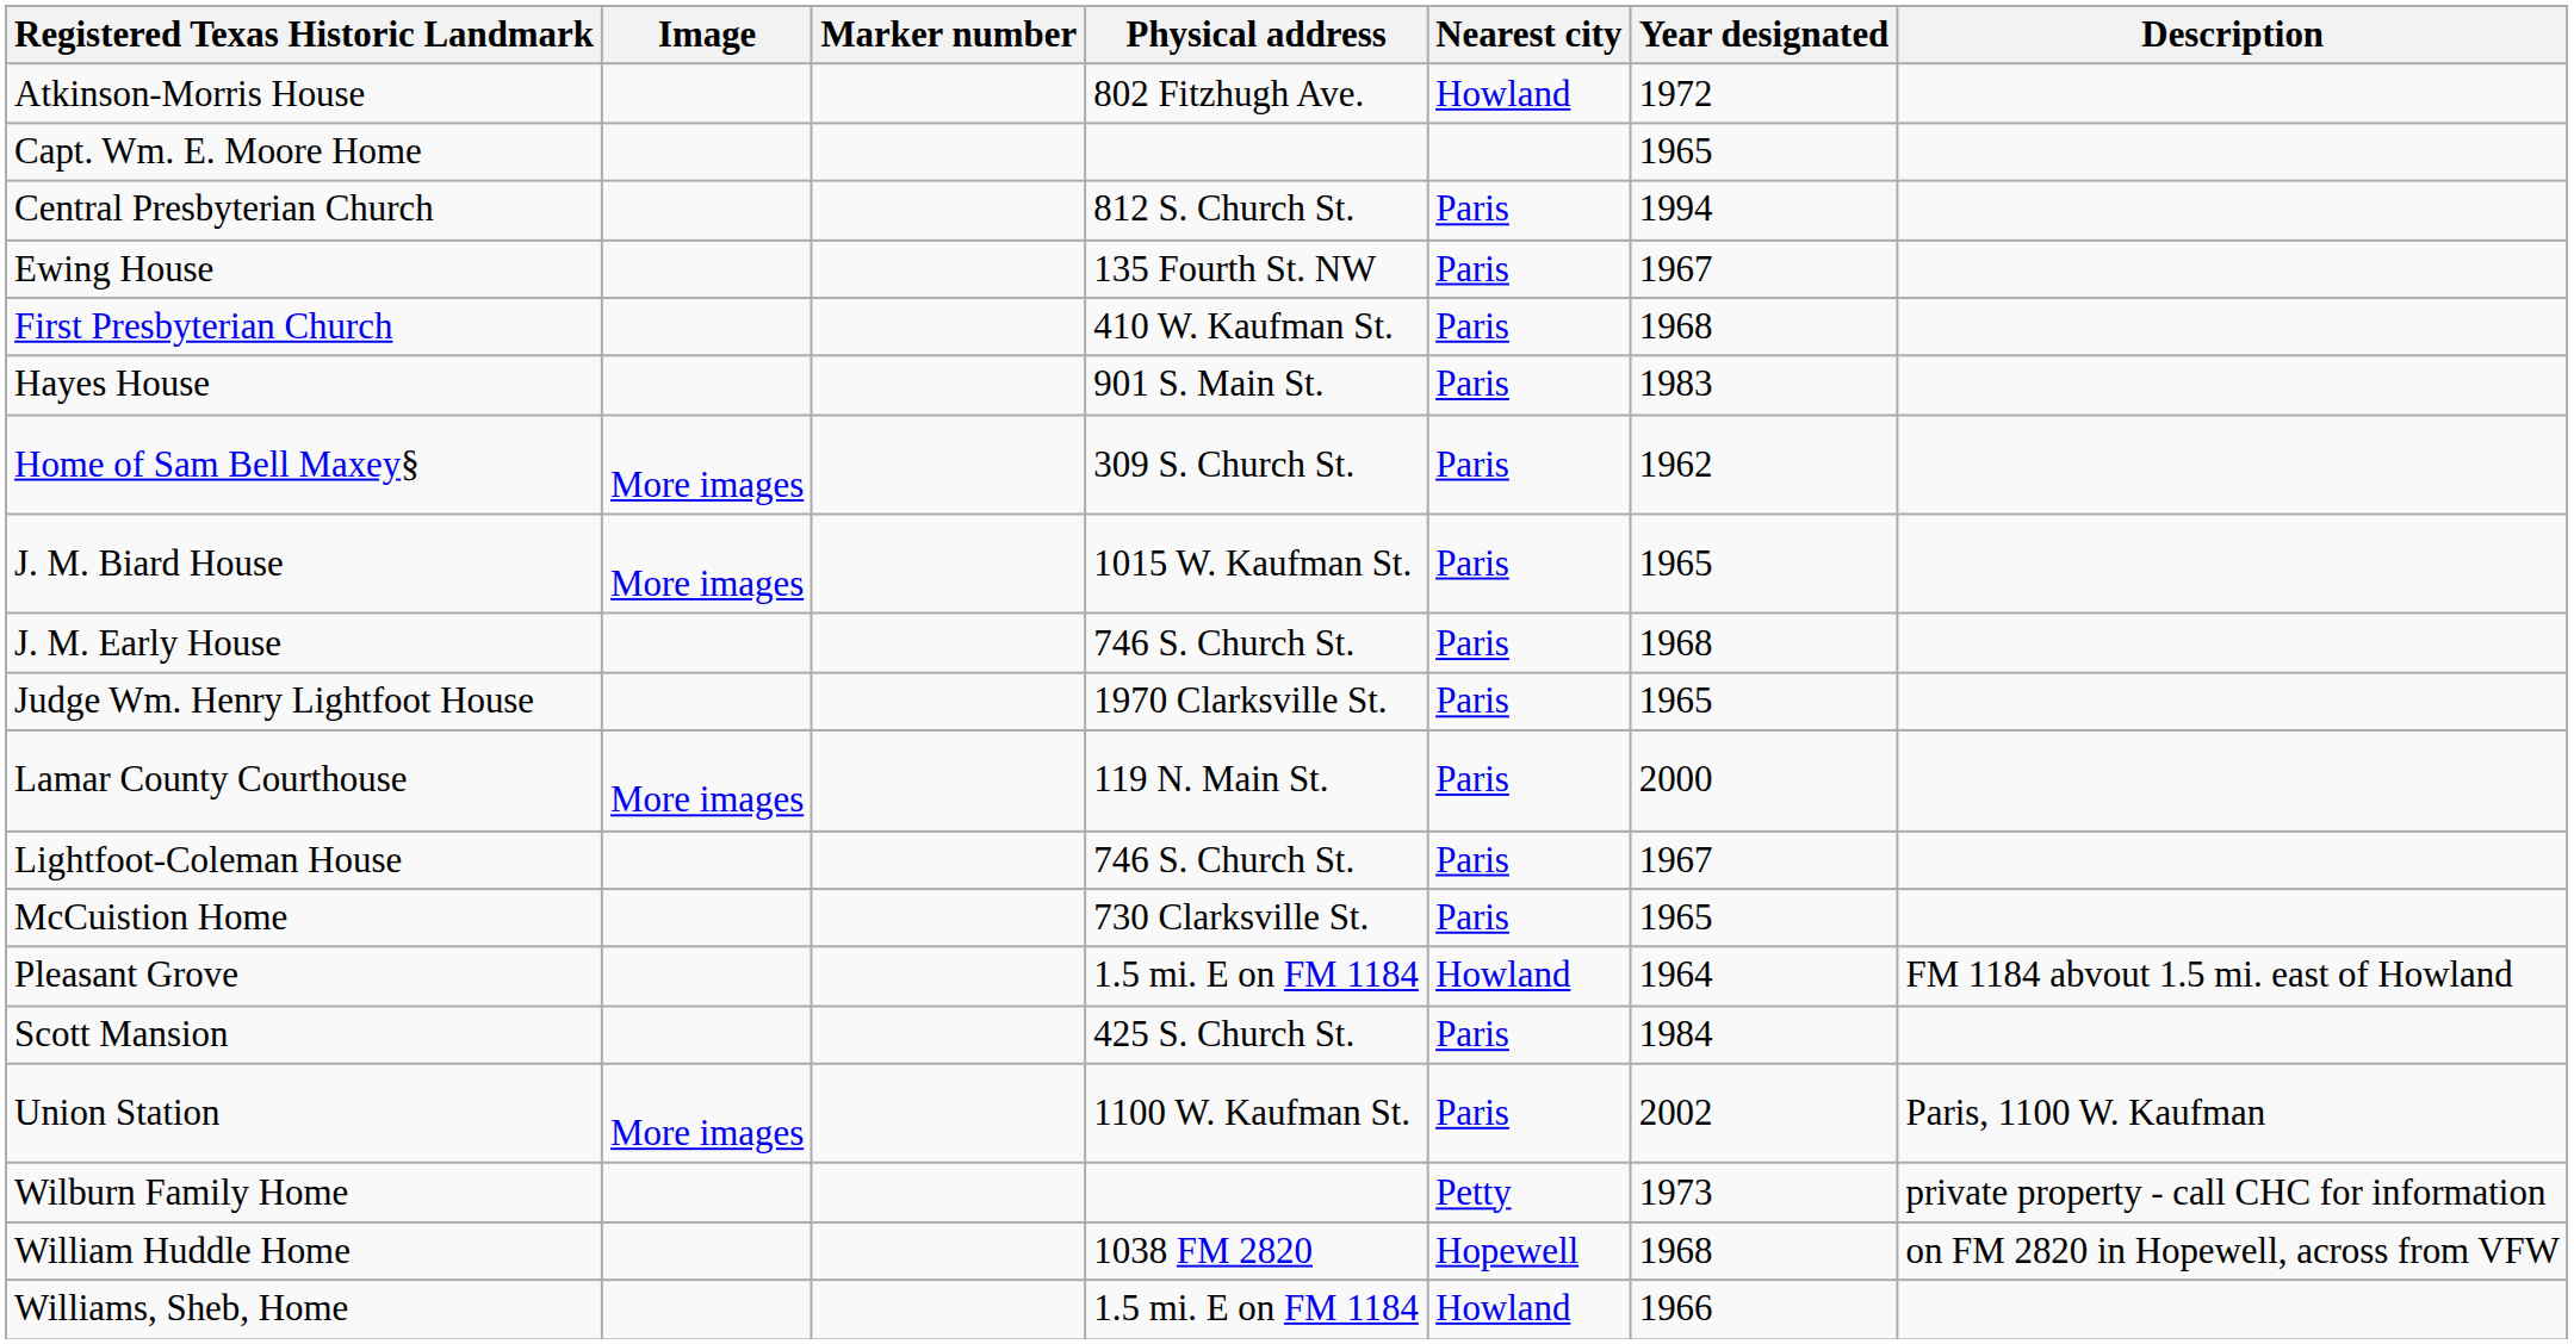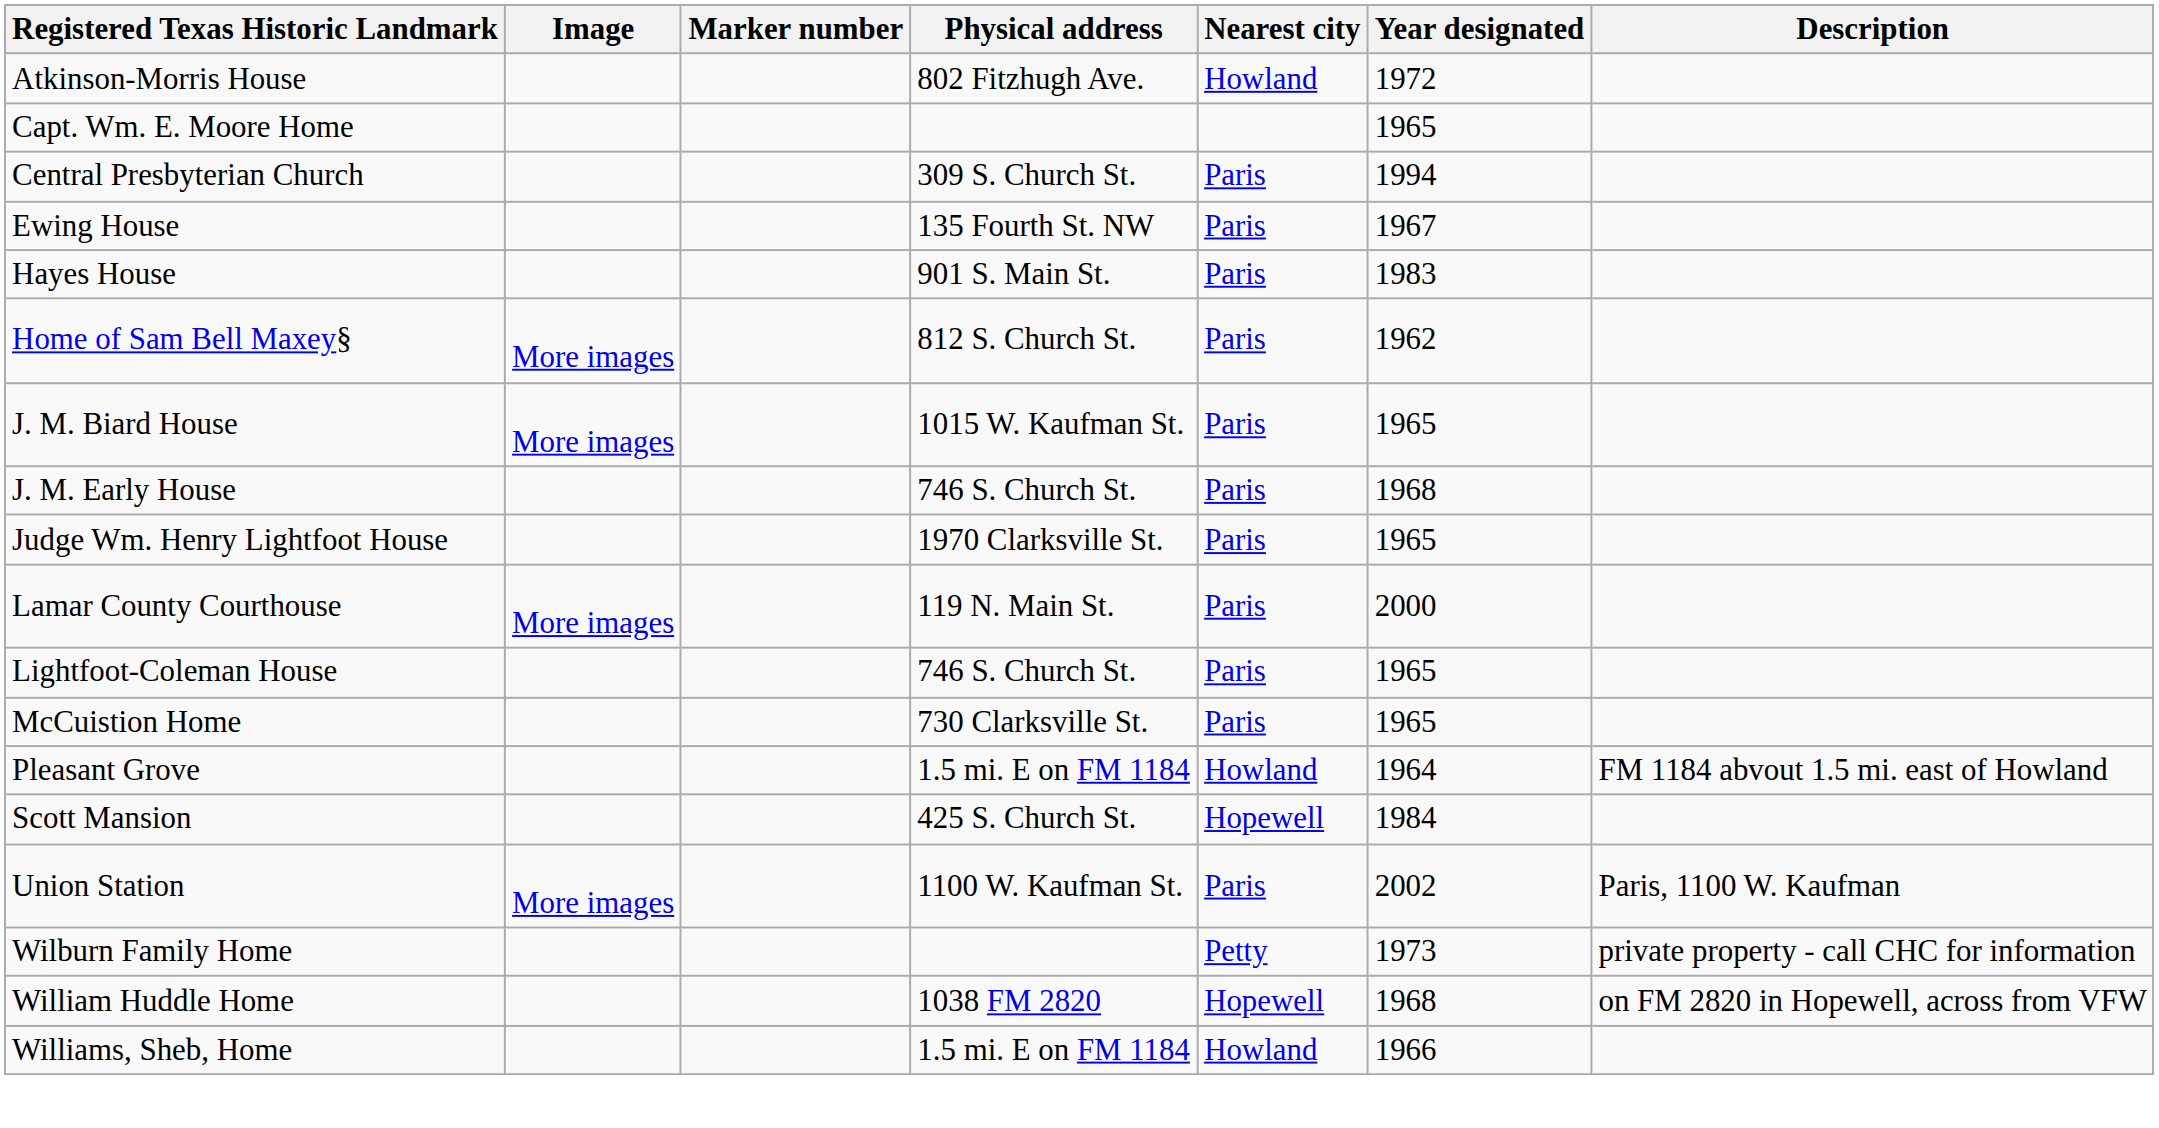 <table class="wikitable sortable">
 <tr>
 <th>Registered Texas Historic Landmark</th>
 <th>Image</th>
 <th>Marker number</th>
 <th>Physical address</th>
 <th>Nearest city</th>
 <th>Year designated</th>
 <th>Description</th>
 </tr>
 <tr>
 <td>Atkinson-Morris House</td>
 <td></td>
 <td></td>
 <td>802 Fitzhugh Ave.<br></td>
 <td><a href='#'>Howland</a></td>
 <td>1972</td>
 <td></td>
 </tr>
 <tr>
 <td>Capt. Wm. E. Moore Home</td>
 <td></td>
 <td></td>
 <td></td>
 <td></td>
 <td>1965</td>
 <td></td>
 </tr>
 <tr>
 <td>Central Presbyterian Church</td>
 <td></td>
 <td></td>
-<td>812 S. Church St.<br></td>
+<td>309 S. Church St.<br></td>
 <td><a href='#'>Paris</a></td>
 <td>1994</td>
 <td></td>
 </tr>
 <tr>
 <td>Ewing House</td>
 <td></td>
 <td></td>
 <td>135 Fourth St. NW <br></td>
 <td><a href='#'>Paris</a></td>
 <td>1967</td>
-<td></td>
-</tr>
-<tr>
-<td><a href='#'>First Presbyterian Church</a></td>
-<td></td>
-<td></td>
-<td>410 W. Kaufman St.<br></td>
-<td><a href='#'>Paris</a></td>
-<td>1968</td>
 <td></td>
 </tr>
 <tr>
 <td>Hayes House</td>
 <td></td>
 <td></td>
 <td>901 S. Main St. <br></td>
 <td><a href='#'>Paris</a></td>
 <td>1983</td>
 <td></td>
 </tr>
 <tr>
 <td><a href='#'>Home of Sam Bell Maxey</a>§</td>
 <td><br> <a href='#'>More images</a></td>
 <td></td>
-<td>309 S. Church St.<br></td>
+<td>812 S. Church St.<br></td>
 <td><a href='#'>Paris</a></td>
 <td>1962</td>
 <td></td>
 </tr>
 <tr>
 <td>J. M. Biard House</td>
 <td><br> <a href='#'>More images</a></td>
 <td></td>
 <td>1015 W. Kaufman St.<br></td>
 <td><a href='#'>Paris</a> </td>
 <td>1965</td>
 <td></td>
 </tr>
 <tr>
 <td>J. M. Early House</td>
 <td></td>
 <td></td>
 <td>746 S. Church St.<br></td>
 <td><a href='#'>Paris</a></td>
 <td>1968</td>
 <td></td>
 </tr>
 <tr>
 <td>Judge Wm. Henry Lightfoot House</td>
 <td></td>
 <td></td>
 <td>1970 Clarksville St. <br></td>
 <td><a href='#'>Paris</a></td>
 <td>1965</td>
 <td></td>
 </tr>
 <tr>
 <td>Lamar County Courthouse</td>
 <td><br> <a href='#'>More images</a></td>
 <td></td>
 <td>119 N. Main St.<br></td>
 <td><a href='#'>Paris</a></td>
 <td>2000</td>
 <td></td>
 </tr>
 <tr>
 <td>Lightfoot-Coleman House</td>
 <td></td>
 <td></td>
 <td>746 S. Church St.<br></td>
 <td><a href='#'>Paris</a></td>
-<td>1967</td>
+<td>1965</td>
 <td></td>
 </tr>
 <tr>
 <td>McCuistion Home</td>
 <td></td>
 <td></td>
 <td>730 Clarksville St.<br></td>
 <td><a href='#'>Paris</a></td>
 <td>1965</td>
 <td></td>
 </tr>
 <tr>
 <td>Pleasant Grove </td>
 <td></td>
 <td></td>
 <td>1.5 mi. E on <a href='#'>FM 1184</a><br></td>
 <td><a href='#'>Howland</a></td>
 <td>1964</td>
 <td>FM 1184 abvout 1.5 mi. east of Howland</td>
 </tr>
 <tr>
 <td>Scott Mansion</td>
 <td></td>
 <td></td>
 <td>425 S. Church St.<br></td>
-<td><a href='#'>Paris</a></td>
+<td><a href='#'>Hopewell</a></td>
 <td>1984</td>
 <td></td>
 </tr>
 <tr>
 <td>Union Station</td>
 <td><br> <a href='#'>More images</a></td>
 <td></td>
 <td>1100 W. Kaufman St.<br></td>
 <td><a href='#'>Paris</a></td>
 <td>2002</td>
 <td>Paris, 1100 W. Kaufman</td>
 </tr>
 <tr>
 <td>Wilburn Family Home</td>
 <td></td>
 <td></td>
 <td></td>
 <td><a href='#'>Petty</a></td>
 <td>1973</td>
 <td>private property - call CHC for information</td>
 </tr>
 <tr>
 <td>William Huddle Home</td>
 <td></td>
 <td></td>
 <td>1038 <a href='#'>FM 2820</a><br></td>
 <td><a href='#'>Hopewell</a></td>
 <td>1968</td>
 <td>on FM 2820 in Hopewell, across from VFW</td>
 </tr>
 <tr>
 <td>Williams, Sheb, Home </td>
 <td></td>
 <td></td>
 <td>1.5 mi. E on <a href='#'>FM 1184</a><br></td>
 <td><a href='#'>Howland</a></td>
 <td>1966</td>
 <td></td>
 </tr>
 </table>
